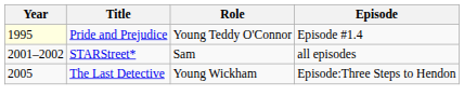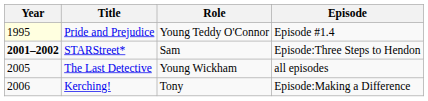 <table class="wikitable">
 <tr>
 <th>Year</th>
 <th>Title</th>
 <th>Role</th>
 <th>Episode</th>
 </tr>
 <tr>
 <td style="background: lightyellow;">1995</td>
 <td><a href='#'>Pride and Prejudice</a></td>
 <td>Young Teddy O'Connor</td>
 <td>Episode #1.4</td>
 </tr>
 <tr>
-<td>2001–2002</td>
+<td><strong>2001–2002</strong></td>
 <td><a href='#'>STARStreet*</a></td>
 <td>Sam</td>
-<td>all episodes</td>
+<td>Episode:Three Steps to Hendon</td>
 </tr>
 <tr>
 <td>2005</td>
 <td><a href='#'>The Last Detective</a></td>
 <td>Young Wickham</td>
-<td>Episode:Three Steps to Hendon</td>
+<td>all episodes</td>
+</tr>
+<tr>
+<td>2006</td>
+<td><a href='#'>Kerching!</a></td>
+<td>Tony</td>
+<td>Episode:Making a Difference</td>
 </tr>
 </table>
